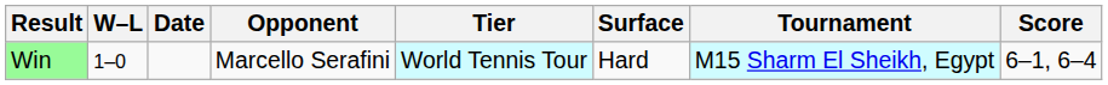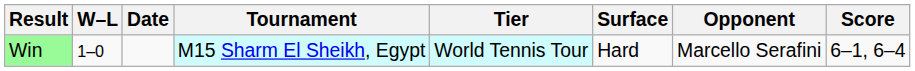 <table class="sortable wikitable">
 <tr>
 <th>Result</th>
 <th class="unsortable">W–L</th>
 <th>Date</th>
-<th>Opponent</th>
+<th>Tournament</th>
 <th>Tier</th>
 <th>Surface</th>
-<th>Tournament</th>
+<th>Opponent</th>
 <th class="unsortable">Score</th>
 </tr>
 <tr>
 <td bgcolor=98FB98>Win</td>
 <td><small>1–0</small></td>
 <td></td>
-<td> Marcello Serafini</td>
+<td style="background:#cffcff;">M15 <a href='#'>Sharm El Sheikh</a>, Egypt</td>
 <td style="background:#cffcff;">World Tennis Tour</td>
 <td>Hard</td>
-<td style="background:#cffcff;">M15 <a href='#'>Sharm El Sheikh</a>, Egypt</td>
+<td> Marcello Serafini</td>
 <td>6–1, 6–4</td>
 </tr>
 </table>
